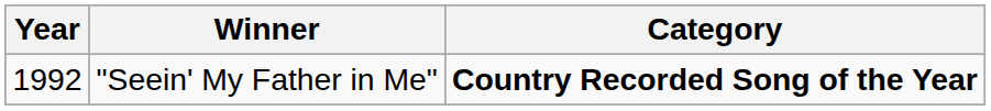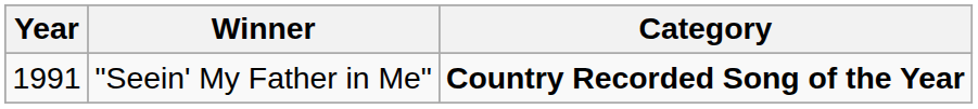 <table class="wikitable">
 <tr>
 <th>Year</th>
 <th>Winner</th>
 <th>Category</th>
 </tr>
 <tr>
-<td>1992</td>
+<td>1991</td>
 <td>"Seein' My Father in Me"</td>
 <td><strong>Country Recorded Song of the Year</strong></td>
 </tr>
 </table>
